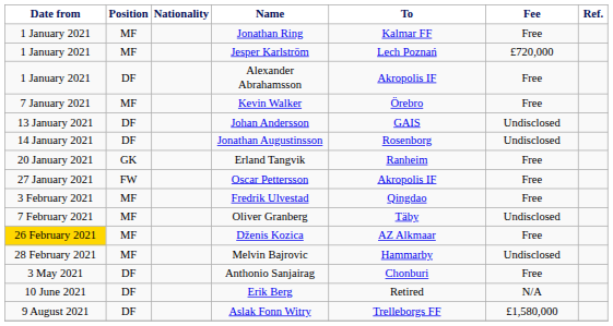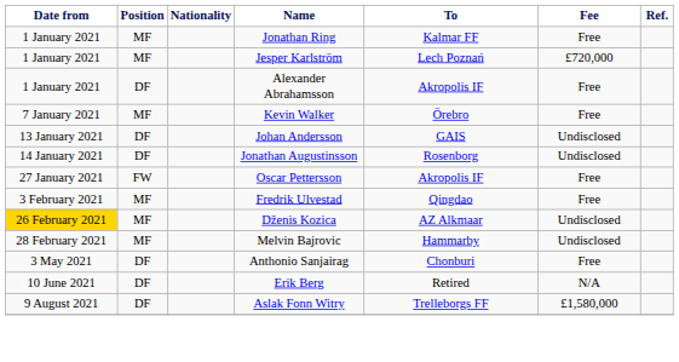 <table class="wikitable" style="text-align:center; font-size:90%; ">
 <tr>
 <th style="background:#FFFFFF; color:#081159; width:120px;">Date from</th>
 <th style="background:#FFFFFF; color:#081159; width:50px;">Position</th>
 <th style="background:#FFFFFF; color:#081159; width:50px;">Nationality</th>
 <th style="background:#FFFFFF; color:#081159; width:140px;">Name</th>
 <th style="background:#FFFFFF; color:#081159; width:190px;">To</th>
 <th style="background:#FFFFFF; color:#081159; width:110px;">Fee</th>
 <th style="background:#FFFFFF; color:#081159; width:30px;">Ref.</th>
 </tr>
 <tr>
 <td>1 January 2021</td>
 <td>MF</td>
 <td></td>
 <td><a href='#'>Jonathan Ring</a></td>
 <td> <a href='#'>Kalmar FF</a></td>
 <td>Free</td>
 <td></td>
 </tr>
 <tr>
 <td>1 January 2021</td>
 <td>MF</td>
 <td></td>
 <td><a href='#'>Jesper Karlström</a></td>
 <td> <a href='#'>Lech Poznań</a></td>
 <td>£720,000</td>
 <td></td>
 </tr>
 <tr>
 <td>1 January 2021</td>
 <td>DF</td>
 <td></td>
 <td>Alexander Abrahamsson</td>
 <td> <a href='#'>Akropolis IF</a></td>
 <td>Free</td>
 <td></td>
 </tr>
 <tr>
 <td>7 January 2021</td>
 <td>MF</td>
 <td></td>
 <td><a href='#'>Kevin Walker</a></td>
 <td> <a href='#'>Örebro</a></td>
 <td>Free</td>
 <td></td>
 </tr>
 <tr>
 <td>13 January 2021</td>
 <td>DF</td>
 <td></td>
 <td><a href='#'>Johan Andersson</a></td>
 <td> <a href='#'>GAIS</a></td>
 <td>Undisclosed</td>
 <td></td>
 </tr>
 <tr>
 <td>14 January 2021</td>
 <td>DF</td>
 <td></td>
 <td><a href='#'>Jonathan Augustinsson</a></td>
 <td> <a href='#'>Rosenborg</a></td>
 <td>Undisclosed</td>
 <td></td>
 </tr>
 <tr>
-<td>20 January 2021</td>
-<td>GK</td>
-<td></td>
-<td>Erland Tangvik</td>
-<td> <a href='#'>Ranheim</a></td>
-<td>Free</td>
-<td></td>
-</tr>
-<tr>
 <td>27 January 2021</td>
 <td>FW</td>
 <td></td>
 <td><a href='#'>Oscar Pettersson</a></td>
 <td> <a href='#'>Akropolis IF</a></td>
 <td>Free</td>
 <td></td>
 </tr>
 <tr>
 <td>3 February 2021</td>
 <td>MF</td>
 <td></td>
 <td><a href='#'>Fredrik Ulvestad</a></td>
 <td> <a href='#'>Qingdao</a></td>
 <td>Free</td>
 <td></td>
 </tr>
 <tr>
-<td>7 February 2021</td>
-<td>MF</td>
-<td></td>
-<td>Oliver Granberg</td>
-<td> <a href='#'>Täby</a></td>
-<td>Undisclosed</td>
-<td></td>
-</tr>
-<tr>
 <td style="background: gold;">26 February 2021</td>
 <td>MF</td>
 <td></td>
 <td><a href='#'>Dženis Kozica</a></td>
 <td> <a href='#'>AZ Alkmaar</a></td>
-<td>Free</td>
+<td>Undisclosed</td>
 <td></td>
 </tr>
 <tr>
 <td>28 February 2021</td>
 <td>MF</td>
 <td></td>
 <td>Melvin Bajrovic</td>
 <td> <a href='#'>Hammarby</a></td>
 <td>Undisclosed</td>
 <td></td>
 </tr>
 <tr>
 <td>3 May 2021</td>
 <td>DF</td>
 <td></td>
 <td>Anthonio Sanjairag</td>
 <td> <a href='#'>Chonburi</a></td>
 <td>Free</td>
 <td></td>
 </tr>
 <tr>
 <td>10 June 2021</td>
 <td>DF</td>
 <td></td>
 <td><a href='#'>Erik Berg</a></td>
 <td>Retired</td>
 <td>N/A</td>
 <td></td>
 </tr>
 <tr>
 <td>9 August 2021</td>
 <td>DF</td>
 <td></td>
 <td><a href='#'>Aslak Fonn Witry</a></td>
 <td> <a href='#'>Trelleborgs FF</a></td>
 <td>£1,580,000</td>
 <td></td>
 </tr>
 <tr>
 </tr>
 </table>
